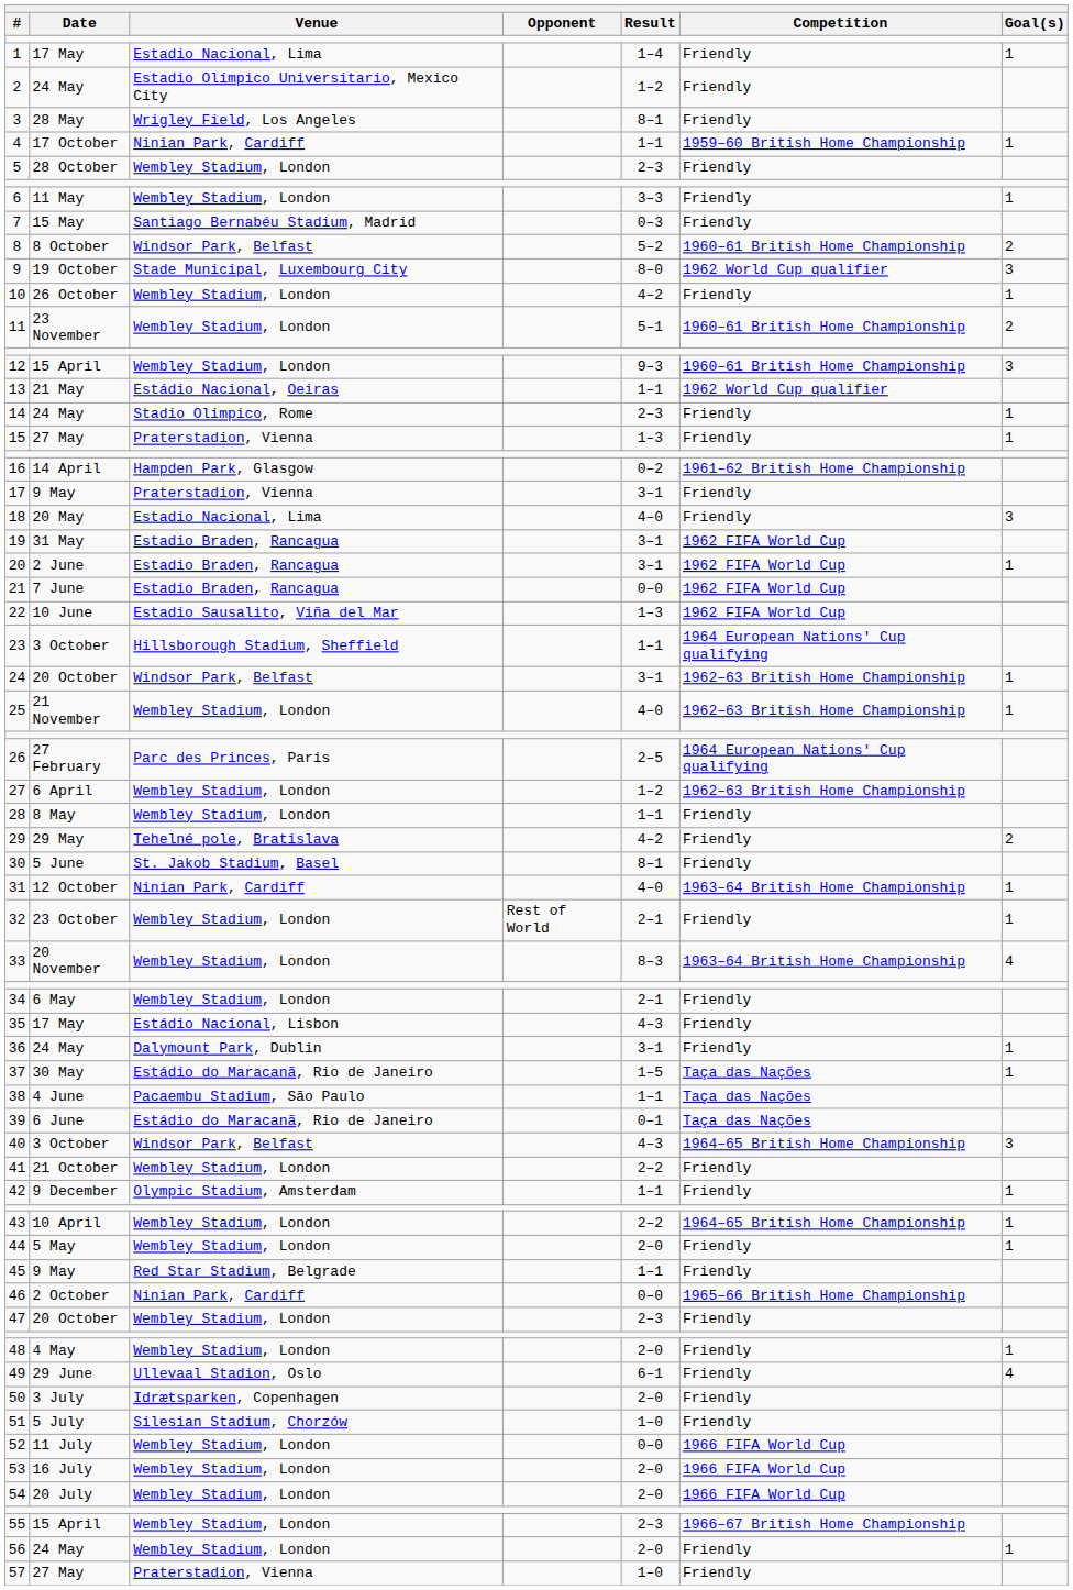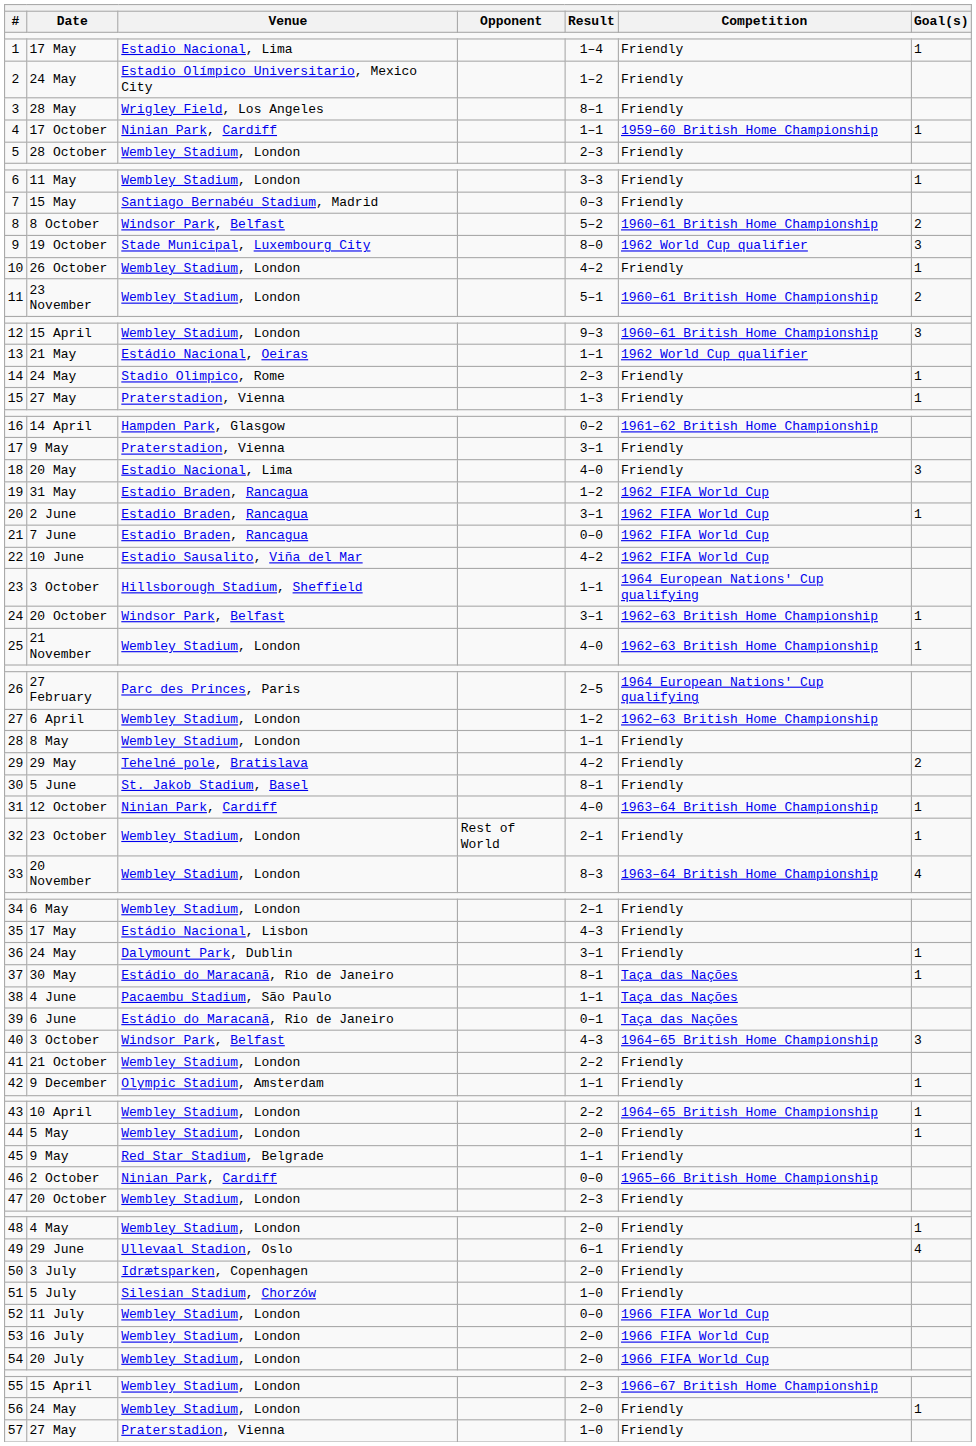 <table class="wikitable" style="font-size:90%">
 <tr>
 <th colspan="7"></th>
 </tr>
 <tr>
 <th>#</th>
 <th>Date</th>
 <th>Venue</th>
 <th>Opponent</th>
 <th>Result</th>
 <th>Competition</th>
 <th>Goal(s)</th>
 </tr>
 <tr>
 <td colspan="7" style="text-align:center;"></td>
 </tr>
 <tr>
 <td align=center>1</td>
 <td>17 May</td>
 <td><a href='#'>Estadio Nacional</a>, Lima</td>
 <td></td>
 <td align=center>1–4</td>
 <td>Friendly</td>
 <td>1</td>
 </tr>
 <tr>
 <td align=center>2</td>
 <td>24 May</td>
 <td><a href='#'>Estadio Olímpico Universitario</a>, Mexico City</td>
 <td></td>
 <td align=center>1–2</td>
 <td>Friendly</td>
 <td></td>
 </tr>
 <tr>
 <td align=center>3</td>
 <td>28 May</td>
 <td><a href='#'>Wrigley Field</a>, Los Angeles</td>
 <td></td>
 <td align=center>8–1</td>
 <td>Friendly</td>
 <td></td>
 </tr>
 <tr>
 <td align=center>4</td>
 <td>17 October</td>
 <td><a href='#'>Ninian Park</a>, <a href='#'>Cardiff</a></td>
 <td></td>
 <td align=center>1–1</td>
 <td><a href='#'>1959–60 British Home Championship</a></td>
 <td>1</td>
 </tr>
 <tr>
 <td align=center>5</td>
 <td>28 October</td>
 <td><a href='#'>Wembley Stadium</a>, London</td>
 <td></td>
 <td align=center>2–3</td>
 <td>Friendly</td>
 <td></td>
 </tr>
 <tr>
 <td colspan="7" style="text-align:center;"></td>
 </tr>
 <tr>
 <td align=center>6</td>
 <td>11 May</td>
 <td><a href='#'>Wembley Stadium</a>, London</td>
 <td></td>
 <td align=center>3–3</td>
 <td>Friendly</td>
 <td>1</td>
 </tr>
 <tr>
 <td align=center>7</td>
 <td>15 May</td>
 <td><a href='#'>Santiago Bernabéu Stadium</a>, Madrid</td>
 <td></td>
 <td align=center>0–3</td>
 <td>Friendly</td>
 <td></td>
 </tr>
 <tr>
 <td align=center>8</td>
 <td>8 October</td>
 <td><a href='#'>Windsor Park</a>, <a href='#'>Belfast</a></td>
 <td></td>
 <td align=center>5–2</td>
 <td><a href='#'>1960–61 British Home Championship</a></td>
 <td>2</td>
 </tr>
 <tr>
 <td align=center>9</td>
 <td>19 October</td>
 <td><a href='#'>Stade Municipal</a>, <a href='#'>Luxembourg City</a></td>
 <td></td>
 <td align=center>8–0</td>
 <td><a href='#'>1962 World Cup qualifier</a></td>
 <td>3</td>
 </tr>
 <tr>
 <td align=center>10</td>
 <td>26 October</td>
 <td><a href='#'>Wembley Stadium</a>, London</td>
 <td></td>
 <td align=center>4–2</td>
 <td>Friendly</td>
 <td>1</td>
 </tr>
 <tr>
 <td align=center>11</td>
 <td>23 November</td>
 <td><a href='#'>Wembley Stadium</a>, London</td>
 <td></td>
 <td align=center>5–1</td>
 <td><a href='#'>1960–61 British Home Championship</a></td>
 <td>2</td>
 </tr>
 <tr>
 <td colspan="7" style="text-align:center;"></td>
 </tr>
 <tr>
 <td align=center>12</td>
 <td>15 April</td>
 <td><a href='#'>Wembley Stadium</a>, London</td>
 <td></td>
 <td align=center>9–3</td>
 <td><a href='#'>1960–61 British Home Championship</a></td>
 <td>3</td>
 </tr>
 <tr>
 <td align=center>13</td>
 <td>21 May</td>
 <td><a href='#'>Estádio Nacional</a>, <a href='#'>Oeiras</a></td>
 <td></td>
 <td align=center>1–1</td>
 <td><a href='#'>1962 World Cup qualifier</a></td>
 <td></td>
 </tr>
 <tr>
 <td align=center>14</td>
 <td>24 May</td>
 <td><a href='#'>Stadio Olimpico</a>, Rome</td>
 <td></td>
 <td align=center>2–3</td>
 <td>Friendly</td>
 <td>1</td>
 </tr>
 <tr>
 <td align=center>15</td>
 <td>27 May</td>
 <td><a href='#'>Praterstadion</a>, Vienna</td>
 <td></td>
 <td align=center>1–3</td>
 <td>Friendly</td>
 <td>1</td>
 </tr>
 <tr>
 <td colspan="7" style="text-align:center;"></td>
 </tr>
 <tr>
 <td align=center>16</td>
 <td>14 April</td>
 <td><a href='#'>Hampden Park</a>, Glasgow</td>
 <td></td>
 <td align=center>0–2</td>
 <td><a href='#'>1961–62 British Home Championship</a></td>
 <td></td>
 </tr>
 <tr>
 <td align=center>17</td>
 <td>9 May</td>
 <td><a href='#'>Praterstadion</a>, Vienna</td>
 <td></td>
 <td align=center>3–1</td>
 <td>Friendly</td>
 <td></td>
 </tr>
 <tr>
 <td align=center>18</td>
 <td>20 May</td>
 <td><a href='#'>Estadio Nacional</a>, Lima</td>
 <td></td>
 <td align=center>4–0</td>
 <td>Friendly</td>
 <td>3</td>
 </tr>
 <tr>
 <td align=center>19</td>
 <td>31 May</td>
 <td><a href='#'>Estadio Braden</a>, <a href='#'>Rancagua</a></td>
 <td></td>
-<td align=center>3–1</td>
+<td align=center>1–2</td>
 <td><a href='#'>1962 FIFA World Cup</a></td>
 <td></td>
 </tr>
 <tr>
 <td align=center>20</td>
 <td>2 June</td>
 <td><a href='#'>Estadio Braden</a>, <a href='#'>Rancagua</a></td>
 <td></td>
 <td align=center>3–1</td>
 <td><a href='#'>1962 FIFA World Cup</a></td>
 <td>1</td>
 </tr>
 <tr>
 <td align=center>21</td>
 <td>7 June</td>
 <td><a href='#'>Estadio Braden</a>, <a href='#'>Rancagua</a></td>
 <td></td>
 <td align=center>0–0</td>
 <td><a href='#'>1962 FIFA World Cup</a></td>
 <td></td>
 </tr>
 <tr>
 <td align=center>22</td>
 <td>10 June</td>
 <td><a href='#'>Estadio Sausalito</a>, <a href='#'>Viña del Mar</a></td>
 <td></td>
-<td align=center>1–3</td>
+<td align=center>4–2</td>
 <td><a href='#'>1962 FIFA World Cup</a></td>
 <td></td>
 </tr>
 <tr>
 <td align=center>23</td>
 <td>3 October</td>
 <td><a href='#'>Hillsborough Stadium</a>, <a href='#'>Sheffield</a></td>
 <td></td>
 <td align=center>1–1</td>
 <td><a href='#'>1964 European Nations' Cup qualifying</a></td>
 <td></td>
 </tr>
 <tr>
 <td align=center>24</td>
 <td>20 October</td>
 <td><a href='#'>Windsor Park</a>, <a href='#'>Belfast</a></td>
 <td></td>
 <td align=center>3–1</td>
 <td><a href='#'>1962–63 British Home Championship</a></td>
 <td>1</td>
 </tr>
 <tr>
 <td align=center>25</td>
 <td>21 November</td>
 <td><a href='#'>Wembley Stadium</a>, London</td>
 <td></td>
 <td align=center>4–0</td>
 <td><a href='#'>1962–63 British Home Championship</a></td>
 <td>1</td>
 </tr>
 <tr>
 <td colspan="7" style="text-align:center;"></td>
 </tr>
 <tr>
 <td align=center>26</td>
 <td>27 February</td>
 <td><a href='#'>Parc des Princes</a>, Paris</td>
 <td></td>
 <td align=center>2–5</td>
 <td><a href='#'>1964 European Nations' Cup qualifying</a></td>
 <td></td>
 </tr>
 <tr>
 <td align=center>27</td>
 <td>6 April</td>
 <td><a href='#'>Wembley Stadium</a>, London</td>
 <td></td>
 <td align=center>1–2</td>
 <td><a href='#'>1962–63 British Home Championship</a></td>
 <td></td>
 </tr>
 <tr>
 <td align=center>28</td>
 <td>8 May</td>
 <td><a href='#'>Wembley Stadium</a>, London</td>
 <td></td>
 <td align=center>1–1</td>
 <td>Friendly</td>
 <td></td>
 </tr>
 <tr>
 <td align=center>29</td>
 <td>29 May</td>
 <td><a href='#'>Tehelné pole</a>, <a href='#'>Bratislava</a></td>
 <td></td>
 <td align=center>4–2</td>
 <td>Friendly</td>
 <td>2</td>
 </tr>
 <tr>
 <td align=center>30</td>
 <td>5 June</td>
 <td><a href='#'>St. Jakob Stadium</a>, <a href='#'>Basel</a></td>
 <td></td>
 <td align=center>8–1</td>
 <td>Friendly</td>
 <td></td>
 </tr>
 <tr>
 <td align=center>31</td>
 <td>12 October</td>
 <td><a href='#'>Ninian Park</a>, <a href='#'>Cardiff</a></td>
 <td></td>
 <td align=center>4–0</td>
 <td><a href='#'>1963–64 British Home Championship</a></td>
 <td>1</td>
 </tr>
 <tr>
 <td align=center>32</td>
 <td>23 October</td>
 <td><a href='#'>Wembley Stadium</a>, London</td>
 <td>Rest of World</td>
 <td align=center>2–1</td>
 <td>Friendly</td>
 <td>1</td>
 </tr>
 <tr>
 <td align=center>33</td>
 <td>20 November</td>
 <td><a href='#'>Wembley Stadium</a>, London</td>
 <td></td>
 <td align=center>8–3</td>
 <td><a href='#'>1963–64 British Home Championship</a></td>
 <td>4</td>
 </tr>
 <tr>
 <td colspan="7" style="text-align:center;"></td>
 </tr>
 <tr>
 <td align=center>34</td>
 <td>6 May</td>
 <td><a href='#'>Wembley Stadium</a>, London</td>
 <td></td>
 <td align=center>2–1</td>
 <td>Friendly</td>
 <td></td>
 </tr>
 <tr>
 <td align=center>35</td>
 <td>17 May</td>
 <td><a href='#'>Estádio Nacional</a>, Lisbon</td>
 <td></td>
 <td align=center>4–3</td>
 <td>Friendly</td>
 <td></td>
 </tr>
 <tr>
 <td align=center>36</td>
 <td>24 May</td>
 <td><a href='#'>Dalymount Park</a>, Dublin</td>
 <td></td>
 <td align=center>3–1</td>
 <td>Friendly</td>
 <td>1</td>
 </tr>
 <tr>
 <td align=center>37</td>
 <td>30 May</td>
 <td><a href='#'>Estádio do Maracanã</a>, Rio de Janeiro</td>
 <td></td>
-<td align=center>1–5</td>
+<td align=center>8–1</td>
 <td><a href='#'>Taça das Nações</a></td>
 <td>1</td>
 </tr>
 <tr>
 <td align=center>38</td>
 <td>4 June</td>
 <td><a href='#'>Pacaembu Stadium</a>, São Paulo</td>
 <td></td>
 <td align=center>1–1</td>
 <td><a href='#'>Taça das Nações</a></td>
 <td></td>
 </tr>
 <tr>
 <td align=center>39</td>
 <td>6 June</td>
 <td><a href='#'>Estádio do Maracanã</a>, Rio de Janeiro</td>
 <td></td>
 <td align=center>0–1</td>
 <td><a href='#'>Taça das Nações</a></td>
 <td></td>
 </tr>
 <tr>
 <td align=center>40</td>
 <td>3 October</td>
 <td><a href='#'>Windsor Park</a>, <a href='#'>Belfast</a></td>
 <td></td>
 <td align=center>4–3</td>
 <td><a href='#'>1964–65 British Home Championship</a></td>
 <td>3</td>
 </tr>
 <tr>
 <td align=center>41</td>
 <td>21 October</td>
 <td><a href='#'>Wembley Stadium</a>, London</td>
 <td></td>
 <td align=center>2–2</td>
 <td>Friendly</td>
 <td></td>
 </tr>
 <tr>
 <td align=center>42</td>
 <td>9 December</td>
 <td><a href='#'>Olympic Stadium</a>, Amsterdam</td>
 <td></td>
 <td align=center>1–1</td>
 <td>Friendly</td>
 <td>1</td>
 </tr>
 <tr>
 <td colspan="7" style="text-align:center;"></td>
 </tr>
 <tr>
 <td align=center>43</td>
 <td>10 April</td>
 <td><a href='#'>Wembley Stadium</a>, London</td>
 <td></td>
 <td align=center>2–2</td>
 <td><a href='#'>1964–65 British Home Championship</a></td>
 <td>1</td>
 </tr>
 <tr>
 <td align=center>44</td>
 <td>5 May</td>
 <td><a href='#'>Wembley Stadium</a>, London</td>
 <td></td>
 <td align=center>2–0</td>
 <td>Friendly</td>
 <td>1</td>
 </tr>
 <tr>
 <td align=center>45</td>
 <td>9 May</td>
 <td><a href='#'>Red Star Stadium</a>, Belgrade</td>
 <td></td>
 <td align=center>1–1</td>
 <td>Friendly</td>
 <td></td>
 </tr>
 <tr>
 <td align=center>46</td>
 <td>2 October</td>
 <td><a href='#'>Ninian Park</a>, <a href='#'>Cardiff</a></td>
 <td></td>
 <td align=center>0–0</td>
 <td><a href='#'>1965–66 British Home Championship</a></td>
 <td></td>
 </tr>
 <tr>
 <td align=center>47</td>
 <td>20 October</td>
 <td><a href='#'>Wembley Stadium</a>, London</td>
 <td></td>
 <td align=center>2–3</td>
 <td>Friendly</td>
 <td></td>
 </tr>
 <tr>
 <td colspan="7" style="text-align:center;"></td>
 </tr>
 <tr>
 <td align=center>48</td>
 <td>4 May</td>
 <td><a href='#'>Wembley Stadium</a>, London</td>
 <td></td>
 <td align=center>2–0</td>
 <td>Friendly</td>
 <td>1</td>
 </tr>
 <tr>
 <td align=center>49</td>
 <td>29 June</td>
 <td><a href='#'>Ullevaal Stadion</a>, Oslo</td>
 <td></td>
 <td align=center>6–1</td>
 <td>Friendly</td>
 <td>4</td>
 </tr>
 <tr>
 <td align=center>50</td>
 <td>3 July</td>
 <td><a href='#'>Idrætsparken</a>, Copenhagen</td>
 <td></td>
 <td align=center>2–0</td>
 <td>Friendly</td>
 <td></td>
 </tr>
 <tr>
 <td align=center>51</td>
 <td>5 July</td>
 <td><a href='#'>Silesian Stadium</a>, <a href='#'>Chorzów</a></td>
 <td></td>
 <td align=center>1–0</td>
 <td>Friendly</td>
 <td></td>
 </tr>
 <tr>
 <td align=center>52</td>
 <td>11 July</td>
 <td><a href='#'>Wembley Stadium</a>, London</td>
 <td></td>
 <td align=center>0–0</td>
 <td><a href='#'>1966 FIFA World Cup</a></td>
 <td></td>
 </tr>
 <tr>
 <td align=center>53</td>
 <td>16 July</td>
 <td><a href='#'>Wembley Stadium</a>, London</td>
 <td></td>
 <td align=center>2–0</td>
 <td><a href='#'>1966 FIFA World Cup</a></td>
 <td></td>
 </tr>
 <tr>
 <td align=center>54</td>
 <td>20 July</td>
 <td><a href='#'>Wembley Stadium</a>, London</td>
 <td></td>
 <td align=center>2–0</td>
 <td><a href='#'>1966 FIFA World Cup</a></td>
 <td></td>
 </tr>
 <tr>
 <td colspan="7" style="text-align:center;"></td>
 </tr>
 <tr>
 <td align=center>55</td>
 <td>15 April</td>
 <td><a href='#'>Wembley Stadium</a>, London</td>
 <td></td>
 <td align=center>2–3</td>
 <td><a href='#'>1966–67 British Home Championship</a></td>
 <td></td>
 </tr>
 <tr>
 <td align=center>56</td>
 <td>24 May</td>
 <td><a href='#'>Wembley Stadium</a>, London</td>
 <td></td>
 <td align=center>2–0</td>
 <td>Friendly</td>
 <td>1</td>
 </tr>
 <tr>
 <td align=center>57</td>
 <td>27 May</td>
 <td><a href='#'>Praterstadion</a>, Vienna</td>
 <td></td>
 <td align=center>1–0</td>
 <td>Friendly</td>
 <td></td>
 </tr>
 </table>
